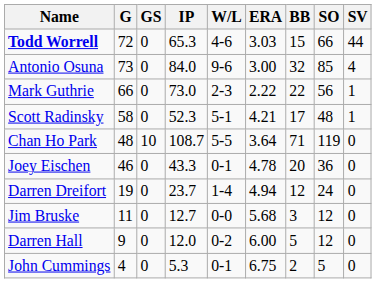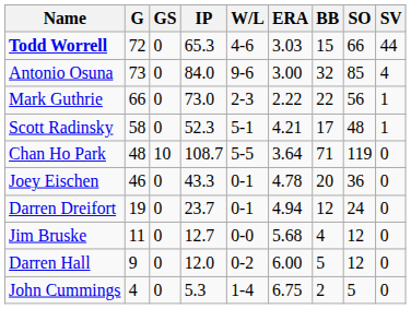 <table class="wikitable sortable" style="text-align:left">
 <tr>
 <th>Name</th>
 <th>G</th>
 <th>GS</th>
 <th>IP</th>
 <th>W/L</th>
 <th>ERA</th>
 <th>BB</th>
 <th>SO</th>
 <th>SV</th>
 </tr>
 <tr>
 <td><strong><a href='#'>Todd Worrell</a></strong></td>
 <td>72</td>
 <td>0</td>
 <td>65.3</td>
 <td>4-6</td>
 <td>3.03</td>
 <td>15</td>
 <td>66</td>
 <td>44</td>
 </tr>
 <tr>
 <td><a href='#'>Antonio Osuna</a></td>
 <td>73</td>
 <td>0</td>
 <td>84.0</td>
 <td>9-6</td>
 <td>3.00</td>
 <td>32</td>
 <td>85</td>
 <td>4</td>
 </tr>
 <tr>
 <td><a href='#'>Mark Guthrie</a></td>
 <td>66</td>
 <td>0</td>
 <td>73.0</td>
 <td>2-3</td>
 <td>2.22</td>
 <td>22</td>
 <td>56</td>
 <td>1</td>
 </tr>
 <tr>
 <td><a href='#'>Scott Radinsky</a></td>
 <td>58</td>
 <td>0</td>
 <td>52.3</td>
 <td>5-1</td>
 <td>4.21</td>
 <td>17</td>
 <td>48</td>
 <td>1</td>
 </tr>
 <tr>
 <td><a href='#'>Chan Ho Park</a></td>
 <td>48</td>
 <td>10</td>
 <td>108.7</td>
 <td>5-5</td>
 <td>3.64</td>
 <td>71</td>
 <td>119</td>
 <td>0</td>
 </tr>
 <tr>
 <td><a href='#'>Joey Eischen</a></td>
 <td>46</td>
 <td>0</td>
 <td>43.3</td>
 <td>0-1</td>
 <td>4.78</td>
 <td>20</td>
 <td>36</td>
 <td>0</td>
 </tr>
 <tr>
 <td><a href='#'>Darren Dreifort</a></td>
 <td>19</td>
 <td>0</td>
 <td>23.7</td>
-<td>1-4</td>
+<td>0-1</td>
 <td>4.94</td>
 <td>12</td>
 <td>24</td>
 <td>0</td>
 </tr>
 <tr>
 <td><a href='#'>Jim Bruske</a></td>
 <td>11</td>
 <td>0</td>
 <td>12.7</td>
 <td>0-0</td>
 <td>5.68</td>
-<td>3</td>
+<td>4</td>
 <td>12</td>
 <td>0</td>
 </tr>
 <tr>
 <td><a href='#'>Darren Hall</a></td>
 <td>9</td>
 <td>0</td>
 <td>12.0</td>
 <td>0-2</td>
 <td>6.00</td>
 <td>5</td>
 <td>12</td>
 <td>0</td>
 </tr>
 <tr>
 <td><a href='#'>John Cummings</a></td>
 <td>4</td>
 <td>0</td>
 <td>5.3</td>
-<td>0-1</td>
+<td>1-4</td>
 <td>6.75</td>
 <td>2</td>
 <td>5</td>
 <td>0</td>
 </tr>
 </table>
